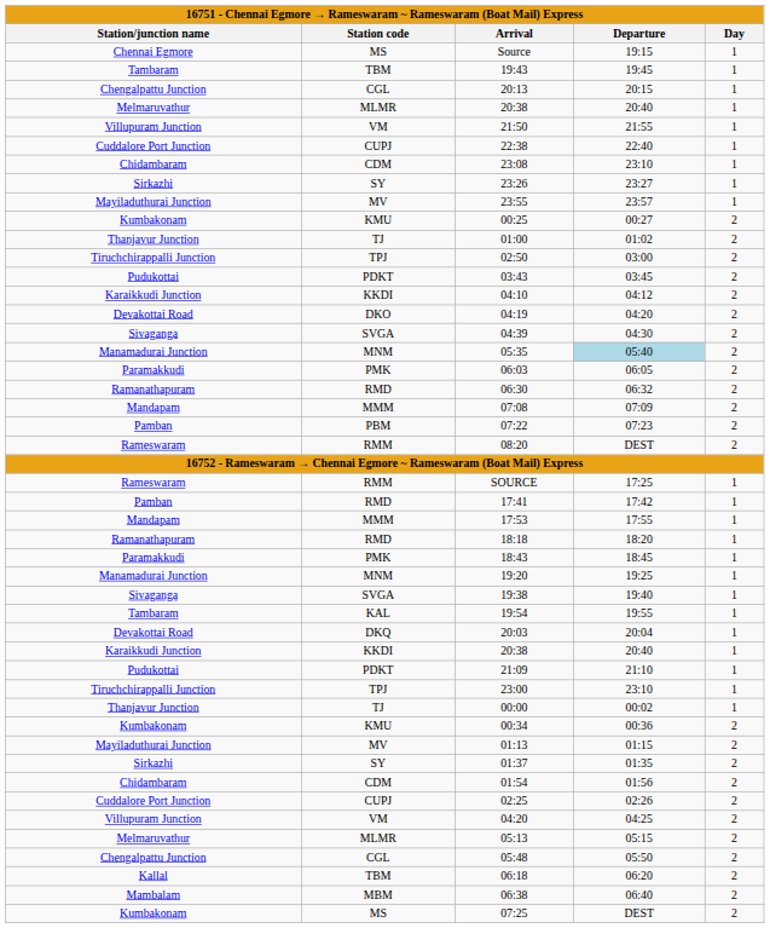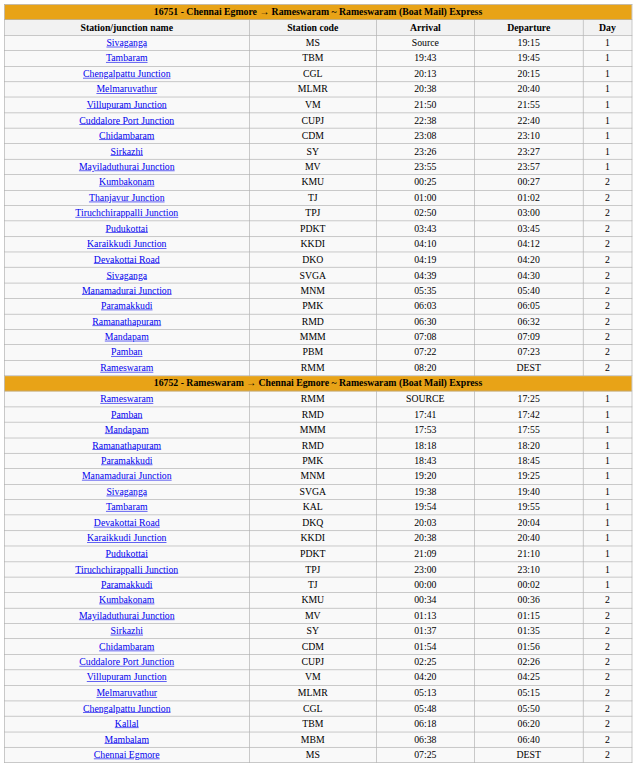 <table class="wikitable sortable" width="65%" style="text-align: center;">
 <tr>
 <th colspan="5" align="center" style="background:#e8a317;"><span>16751 - Chennai Egmore → Rameswaram ~ Rameswaram (Boat Mail) Express</span></th>
 </tr>
 <tr>
 <th>Station/junction name</th>
 <th>Station code</th>
 <th>Arrival</th>
 <th>Departure</th>
 <th>Day</th>
 </tr>
 <tr>
-<td><a href='#'>Chennai Egmore</a></td>
+<td><a href='#'>Sivaganga</a></td>
 <td>MS</td>
 <td>Source</td>
 <td>19:15</td>
 <td>1</td>
 </tr>
 <tr>
 <td><a href='#'>Tambaram</a></td>
 <td>TBM</td>
 <td>19:43</td>
 <td>19:45</td>
 <td>1</td>
 </tr>
 <tr>
 <td><a href='#'>Chengalpattu Junction</a></td>
 <td>CGL</td>
 <td>20:13</td>
 <td>20:15</td>
 <td>1</td>
 </tr>
 <tr>
 <td><a href='#'>Melmaruvathur</a></td>
 <td>MLMR</td>
 <td>20:38</td>
 <td>20:40</td>
 <td>1</td>
 </tr>
 <tr>
 <td><a href='#'>Villupuram Junction</a></td>
 <td>VM</td>
 <td>21:50</td>
 <td>21:55</td>
 <td>1</td>
 </tr>
 <tr>
 <td><a href='#'>Cuddalore Port Junction</a></td>
 <td>CUPJ</td>
 <td>22:38</td>
 <td>22:40</td>
 <td>1</td>
 </tr>
 <tr>
 <td><a href='#'>Chidambaram</a></td>
 <td>CDM</td>
 <td>23:08</td>
 <td>23:10</td>
 <td>1</td>
 </tr>
 <tr>
 <td><a href='#'>Sirkazhi</a></td>
 <td>SY</td>
 <td>23:26</td>
 <td>23:27</td>
 <td>1</td>
 </tr>
 <tr>
 <td><a href='#'>Mayiladuthurai Junction</a></td>
 <td>MV</td>
 <td>23:55</td>
 <td>23:57</td>
 <td>1</td>
 </tr>
 <tr>
 <td><a href='#'>Kumbakonam</a></td>
 <td>KMU</td>
 <td>00:25</td>
 <td>00:27</td>
 <td>2</td>
 </tr>
 <tr>
 <td><a href='#'>Thanjavur Junction</a></td>
 <td>TJ</td>
 <td>01:00</td>
 <td>01:02</td>
 <td>2</td>
 </tr>
 <tr>
 <td><a href='#'>Tiruchchirappalli Junction</a></td>
 <td>TPJ</td>
 <td>02:50</td>
 <td>03:00</td>
 <td>2</td>
 </tr>
 <tr>
 <td><a href='#'>Pudukottai</a></td>
 <td>PDKT</td>
 <td>03:43</td>
 <td>03:45</td>
 <td>2</td>
 </tr>
 <tr>
 <td><a href='#'>Karaikkudi Junction</a></td>
 <td>KKDI</td>
 <td>04:10</td>
 <td>04:12</td>
 <td>2</td>
 </tr>
 <tr>
 <td><a href='#'>Devakottai Road</a></td>
 <td>DKO</td>
 <td>04:19</td>
 <td>04:20</td>
 <td>2</td>
 </tr>
 <tr>
 <td><a href='#'>Sivaganga</a></td>
 <td>SVGA</td>
 <td>04:39</td>
 <td>04:30</td>
 <td>2</td>
 </tr>
 <tr>
 <td><a href='#'>Manamadurai Junction</a></td>
 <td>MNM</td>
 <td>05:35</td>
-<td style="background: lightblue;">05:40</td>
+<td>05:40</td>
 <td>2</td>
 </tr>
 <tr>
 <td><a href='#'>Paramakkudi</a></td>
 <td>PMK</td>
 <td>06:03</td>
 <td>06:05</td>
 <td>2</td>
 </tr>
 <tr>
 <td><a href='#'>Ramanathapuram</a></td>
 <td>RMD</td>
 <td>06:30</td>
 <td>06:32</td>
 <td>2</td>
 </tr>
 <tr>
 <td><a href='#'>Mandapam</a></td>
 <td>MMM</td>
 <td>07:08</td>
 <td>07:09</td>
 <td>2</td>
 </tr>
 <tr>
 <td><a href='#'>Pamban</a></td>
 <td>PBM</td>
 <td>07:22</td>
 <td>07:23</td>
 <td>2</td>
 </tr>
 <tr>
 <td><a href='#'>Rameswaram</a></td>
 <td>RMM</td>
 <td>08:20</td>
 <td>DEST</td>
 <td>2</td>
 </tr>
 <tr>
 <th colspan="5" align="center" style="background:#e8a317;"><span>16752 - Rameswaram → Chennai Egmore ~ Rameswaram (Boat Mail) Express</span></th>
 </tr>
 <tr>
 <td><a href='#'>Rameswaram</a></td>
 <td>RMM</td>
 <td>SOURCE</td>
 <td>17:25</td>
 <td>1</td>
 </tr>
 <tr>
 <td><a href='#'>Pamban</a></td>
 <td>RMD</td>
 <td>17:41</td>
 <td>17:42</td>
 <td>1</td>
 </tr>
 <tr>
 <td><a href='#'>Mandapam</a></td>
 <td>MMM</td>
 <td>17:53</td>
 <td>17:55</td>
 <td>1</td>
 </tr>
 <tr>
 <td><a href='#'>Ramanathapuram</a></td>
 <td>RMD</td>
 <td>18:18</td>
 <td>18:20</td>
 <td>1</td>
 </tr>
 <tr>
 <td><a href='#'>Paramakkudi</a></td>
 <td>PMK</td>
 <td>18:43</td>
 <td>18:45</td>
 <td>1</td>
 </tr>
 <tr>
 <td><a href='#'>Manamadurai Junction</a></td>
 <td>MNM</td>
 <td>19:20</td>
 <td>19:25</td>
 <td>1</td>
 </tr>
 <tr>
 <td><a href='#'>Sivaganga</a></td>
 <td>SVGA</td>
 <td>19:38</td>
 <td>19:40</td>
 <td>1</td>
 </tr>
 <tr>
 <td><a href='#'>Tambaram</a></td>
 <td>KAL</td>
 <td>19:54</td>
 <td>19:55</td>
 <td>1</td>
 </tr>
 <tr>
 <td><a href='#'>Devakottai Road</a></td>
 <td>DKQ</td>
 <td>20:03</td>
 <td>20:04</td>
 <td>1</td>
 </tr>
 <tr>
 <td><a href='#'>Karaikkudi Junction</a></td>
 <td>KKDI</td>
 <td>20:38</td>
 <td>20:40</td>
 <td>1</td>
 </tr>
 <tr>
 <td><a href='#'>Pudukottai</a></td>
 <td>PDKT</td>
 <td>21:09</td>
 <td>21:10</td>
 <td>1</td>
 </tr>
 <tr>
 <td><a href='#'>Tiruchchirappalli Junction</a></td>
 <td>TPJ</td>
 <td>23:00</td>
 <td>23:10</td>
 <td>1</td>
 </tr>
 <tr>
-<td><a href='#'>Thanjavur Junction</a></td>
+<td><a href='#'>Paramakkudi</a></td>
 <td>TJ</td>
 <td>00:00</td>
 <td>00:02</td>
 <td>1</td>
 </tr>
 <tr>
 <td><a href='#'>Kumbakonam</a></td>
 <td>KMU</td>
 <td>00:34</td>
 <td>00:36</td>
 <td>2</td>
 </tr>
 <tr>
 <td><a href='#'>Mayiladuthurai Junction</a></td>
 <td>MV</td>
 <td>01:13</td>
 <td>01:15</td>
 <td>2</td>
 </tr>
 <tr>
 <td><a href='#'>Sirkazhi</a></td>
 <td>SY</td>
 <td>01:37</td>
 <td>01:35</td>
 <td>2</td>
 </tr>
 <tr>
 <td><a href='#'>Chidambaram</a></td>
 <td>CDM</td>
 <td>01:54</td>
 <td>01:56</td>
 <td>2</td>
 </tr>
 <tr>
 <td><a href='#'>Cuddalore Port Junction</a></td>
 <td>CUPJ</td>
 <td>02:25</td>
 <td>02:26</td>
 <td>2</td>
 </tr>
 <tr>
 <td><a href='#'>Villupuram Junction</a></td>
 <td>VM</td>
 <td>04:20</td>
 <td>04:25</td>
 <td>2</td>
 </tr>
 <tr>
 <td><a href='#'>Melmaruvathur</a></td>
 <td>MLMR</td>
 <td>05:13</td>
 <td>05:15</td>
 <td>2</td>
 </tr>
 <tr>
 <td><a href='#'>Chengalpattu Junction</a></td>
 <td>CGL</td>
 <td>05:48</td>
 <td>05:50</td>
 <td>2</td>
 </tr>
 <tr>
 <td><a href='#'>Kallal</a></td>
 <td>TBM</td>
 <td>06:18</td>
 <td>06:20</td>
 <td>2</td>
 </tr>
 <tr>
 <td><a href='#'>Mambalam</a></td>
 <td>MBM</td>
 <td>06:38</td>
 <td>06:40</td>
 <td>2</td>
 </tr>
 <tr>
-<td><a href='#'>Kumbakonam</a></td>
+<td><a href='#'>Chennai Egmore</a></td>
 <td>MS</td>
 <td>07:25</td>
 <td>DEST</td>
 <td>2</td>
 </tr>
 </table>
